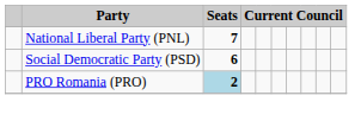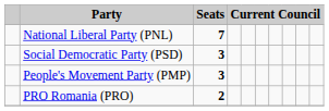 <table class="wikitable">
 <tr>
 <th style="background:#ccc">   </th>
 <th style="background:#ccc">Party</th>
 <th style="background:#ccc">Seats</th>
 <th style="background:#ccc" colspan="7">Current Council</th>
 </tr>
 <tr>
 <td>  </td>
 <td><a href='#'>National Liberal Party</a> (PNL)</td>
 <td style="text-align: right"><strong>7</strong></td>
 <td>  </td>
 <td>  </td>
 <td>  </td>
 <td>  </td>
 <td>  </td>
 <td>  </td>
 <td>  </td>
 </tr>
 <tr>
 <td>  </td>
 <td><a href='#'>Social Democratic Party</a> (PSD)</td>
-<td style="text-align: right"><strong>6</strong></td>
+<td style="text-align: right"><strong>3</strong></td>
+<td>  </td>
+<td>  </td>
+<td>  </td>
+<td> </td>
+<td> </td>
+<td> </td>
+<td> </td>
+</tr>
+<tr>
+<td>  </td>
+<td><a href='#'>People's Movement Party</a> (PMP)</td>
+<td style="text-align: right"><strong>3</strong></td>
 <td>  </td>
 <td>  </td>
 <td>  </td>
 <td> </td>
 <td> </td>
 <td> </td>
 <td> </td>
 </tr>
 <tr>
 <td>  </td>
 <td><a href='#'>PRO Romania</a> (PRO)</td>
-<td style="background: lightblue; text-align: right"><strong>2</strong></td>
+<td style="text-align: right"><strong>2</strong></td>
 <td>  </td>
 <td>  </td>
 <td> </td>
 <td> </td>
 <td> </td>
 <td> </td>
 <td> </td>
 </tr>
 <tr>
 </tr>
 </table>
